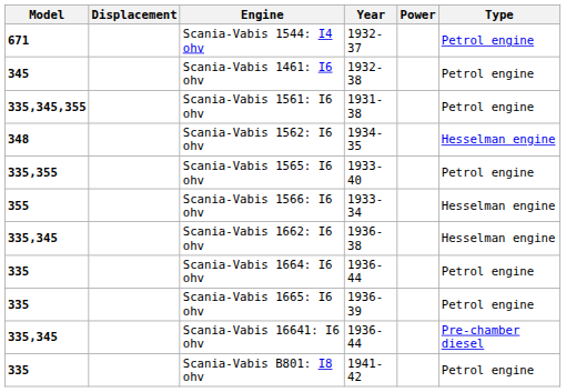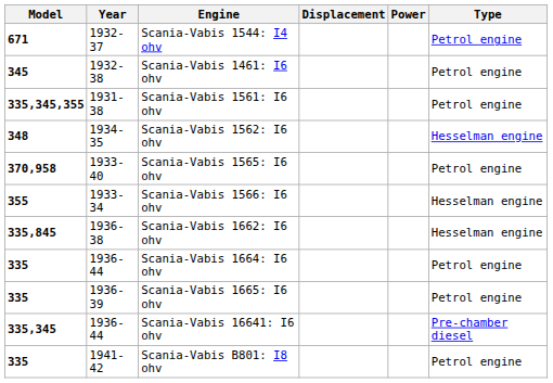 <table class="wikitable">
 <tr>
 <th>Model</th>
+<th>Year</th>
+<th>Engine</th>
 <th>Displacement</th>
-<th>Engine</th>
-<th>Year</th>
 <th>Power</th>
 <th>Type</th>
 </tr>
 <tr style="background:#ffffff;">
 <td><strong>671</strong></td>
+<td>1932-37</td>
+<td>Scania-Vabis 1544: <a href='#'>I4</a> <a href='#'>ohv</a></td>
 <td></td>
-<td>Scania-Vabis 1544: <a href='#'>I4</a> <a href='#'>ohv</a></td>
-<td>1932-37</td>
 <td></td>
 <td><a href='#'>Petrol engine</a></td>
 </tr>
 <tr style="background:#ffffff;">
 <td><strong>345</strong></td>
+<td>1932-38</td>
+<td>Scania-Vabis 1461: <a href='#'>I6</a> ohv</td>
 <td></td>
-<td>Scania-Vabis 1461: <a href='#'>I6</a> ohv</td>
-<td>1932-38</td>
 <td></td>
 <td>Petrol engine</td>
 </tr>
 <tr style="background:#ffffff;">
 <td><strong>335,345,355</strong></td>
+<td>1931-38</td>
+<td>Scania-Vabis 1561: I6 ohv</td>
 <td></td>
-<td>Scania-Vabis 1561: I6 ohv</td>
-<td>1931-38</td>
 <td></td>
 <td>Petrol engine</td>
 </tr>
 <tr style="background:#ffffff;">
 <td><strong>348</strong></td>
+<td>1934-35</td>
+<td>Scania-Vabis 1562: I6 ohv</td>
 <td></td>
-<td>Scania-Vabis 1562: I6 ohv</td>
-<td>1934-35</td>
 <td></td>
 <td><a href='#'>Hesselman engine</a></td>
 </tr>
 <tr style="background:#ffffff;">
-<td><strong>335,355</strong></td>
+<td><strong>370,958</strong></td>
+<td>1933-40</td>
+<td>Scania-Vabis 1565: I6 ohv</td>
 <td></td>
-<td>Scania-Vabis 1565: I6 ohv</td>
-<td>1933-40</td>
 <td></td>
 <td>Petrol engine</td>
 </tr>
 <tr style="background:#ffffff;">
 <td><strong>355</strong></td>
+<td>1933-34</td>
+<td>Scania-Vabis 1566: I6 ohv</td>
 <td></td>
-<td>Scania-Vabis 1566: I6 ohv</td>
-<td>1933-34</td>
 <td></td>
 <td>Hesselman engine</td>
 </tr>
 <tr style="background:#ffffff;">
-<td><strong>335,345</strong></td>
+<td><strong>335,845</strong></td>
+<td>1936-38</td>
+<td>Scania-Vabis 1662: I6 ohv</td>
 <td></td>
-<td>Scania-Vabis 1662: I6 ohv</td>
-<td>1936-38</td>
 <td></td>
 <td>Hesselman engine</td>
 </tr>
 <tr style="background:#ffffff;">
 <td><strong>335</strong></td>
+<td>1936-44</td>
+<td>Scania-Vabis 1664: I6 ohv</td>
 <td></td>
-<td>Scania-Vabis 1664: I6 ohv</td>
-<td>1936-44</td>
 <td></td>
 <td>Petrol engine</td>
 </tr>
 <tr style="background:#ffffff;">
 <td><strong>335</strong></td>
+<td>1936-39</td>
+<td>Scania-Vabis 1665: I6 ohv</td>
 <td></td>
-<td>Scania-Vabis 1665: I6 ohv</td>
-<td>1936-39</td>
 <td></td>
 <td>Petrol engine</td>
 </tr>
 <tr style="background:#ffffff;">
 <td><strong>335,345</strong></td>
+<td>1936-44</td>
+<td>Scania-Vabis 16641: I6 ohv</td>
 <td></td>
-<td>Scania-Vabis 16641: I6 ohv</td>
-<td>1936-44</td>
 <td></td>
 <td><a href='#'>Pre-chamber diesel</a></td>
 </tr>
 <tr style="background:#ffffff;">
 <td><strong>335</strong></td>
+<td>1941-42</td>
+<td>Scania-Vabis B801: <a href='#'>I8</a> ohv</td>
 <td></td>
-<td>Scania-Vabis B801: <a href='#'>I8</a> ohv</td>
-<td>1941-42</td>
 <td></td>
 <td>Petrol engine</td>
 </tr>
 </table>
